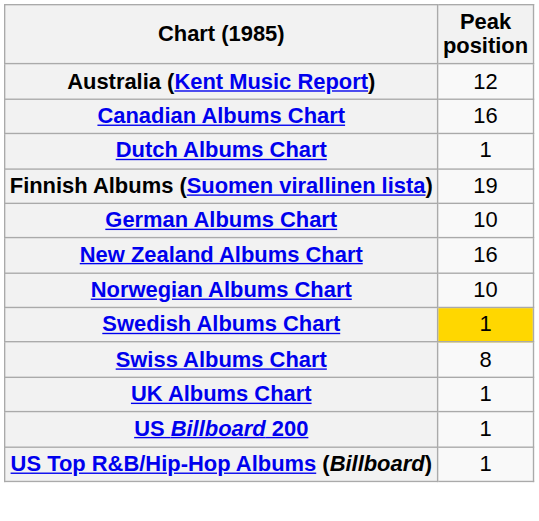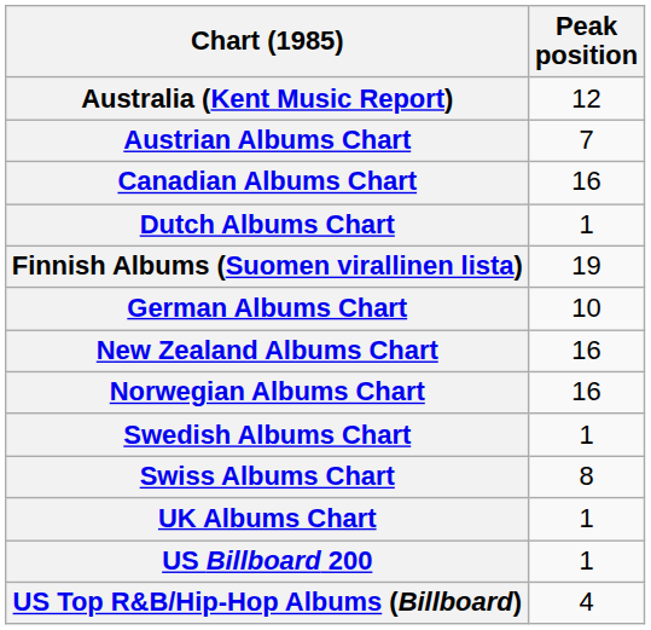 <table class="wikitable sortable plainrowheaders" style="text-align:center">
 <tr>
 <th scope="col">Chart (1985)</th>
 <th scope="col">Peak<br> position</th>
 </tr>
 <tr>
 <th scope="row">Australia (<a href='#'>Kent Music Report</a>)</th>
 <td>12</td>
+</tr>
+<tr>
+<th scope="row"><a href='#'>Austrian Albums Chart</a></th>
+<td>7</td>
 </tr>
 <tr>
 <th scope="row"><a href='#'>Canadian Albums Chart</a></th>
 <td>16</td>
 </tr>
 <tr>
 <th scope="row"><a href='#'>Dutch Albums Chart</a></th>
 <td>1</td>
 </tr>
 <tr>
 <th scope="row">Finnish Albums (<a href='#'>Suomen virallinen lista</a>)</th>
 <td>19</td>
 </tr>
 <tr>
 <th scope="row"><a href='#'>German Albums Chart</a></th>
 <td>10</td>
 </tr>
 <tr>
 <th scope="row"><a href='#'>New Zealand Albums Chart</a></th>
 <td>16</td>
 </tr>
 <tr>
 <th scope="row"><a href='#'>Norwegian Albums Chart</a></th>
-<td>10</td>
+<td>16</td>
 </tr>
 <tr>
 <th scope="row"><a href='#'>Swedish Albums Chart</a></th>
-<td style="background: gold;">1</td>
+<td>1</td>
 </tr>
 <tr>
 <th scope="row"><a href='#'>Swiss Albums Chart</a></th>
 <td>8</td>
 </tr>
 <tr>
 <th scope="row"><a href='#'>UK Albums Chart</a></th>
 <td>1</td>
 </tr>
 <tr>
 <th scope="row"><a href='#'>US <em>Billboard</em> 200</a></th>
 <td>1</td>
 </tr>
 <tr>
 <th scope="row"><a href='#'>US Top R&B/Hip-Hop Albums</a> (<em>Billboard</em>)</th>
-<td>1</td>
+<td>4</td>
 </tr>
 </table>
